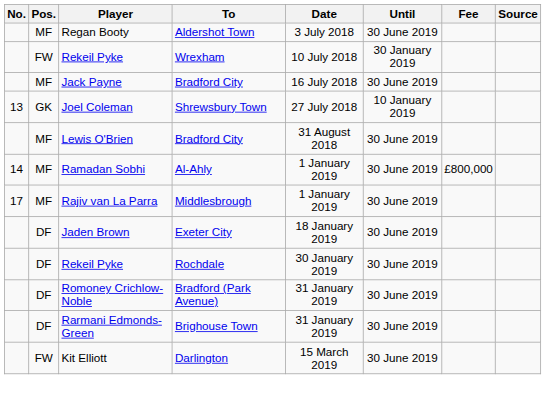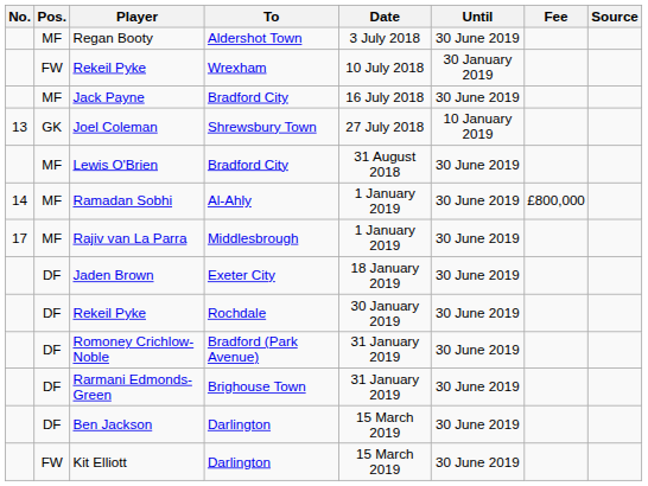 <table class="wikitable" style="text-align:center; font-size:90%; width:75%;">
 <tr>
 <th>No.</th>
 <th>Pos.</th>
 <th>Player</th>
 <th>To</th>
 <th>Date</th>
 <th>Until</th>
 <th>Fee</th>
 <th>Source</th>
 </tr>
 <tr>
 <td></td>
 <td>MF</td>
 <td align=left> Regan Booty</td>
 <td align=left> <a href='#'>Aldershot Town</a></td>
 <td>3 July 2018</td>
 <td>30 June 2019</td>
 <td></td>
 <td></td>
 </tr>
 <tr>
 <td></td>
 <td>FW</td>
 <td align=left> <a href='#'>Rekeil Pyke</a></td>
 <td align=left> <a href='#'>Wrexham</a></td>
 <td>10 July 2018</td>
 <td>30 January 2019</td>
 <td></td>
 <td></td>
 </tr>
 <tr>
 <td></td>
 <td>MF</td>
 <td align=left> <a href='#'>Jack Payne</a></td>
 <td align=left> <a href='#'>Bradford City</a></td>
 <td>16 July 2018</td>
 <td>30 June 2019</td>
 <td></td>
 <td></td>
 </tr>
 <tr>
 <td>13</td>
 <td>GK</td>
 <td align=left> <a href='#'>Joel Coleman</a></td>
 <td align=left> <a href='#'>Shrewsbury Town</a></td>
 <td>27 July 2018</td>
 <td>10 January 2019</td>
 <td></td>
 <td></td>
 </tr>
 <tr>
 <td></td>
 <td>MF</td>
 <td align=left> <a href='#'>Lewis O'Brien</a></td>
 <td align=left> <a href='#'>Bradford City</a></td>
 <td>31 August 2018</td>
 <td>30 June 2019</td>
 <td></td>
 <td></td>
 </tr>
 <tr>
 <td>14</td>
 <td>MF</td>
 <td align=left> <a href='#'>Ramadan Sobhi</a></td>
 <td align=left> <a href='#'>Al-Ahly</a></td>
 <td>1 January 2019</td>
 <td>30 June 2019</td>
 <td>£800,000</td>
 <td></td>
 </tr>
 <tr>
 <td>17</td>
 <td>MF</td>
 <td align=left> <a href='#'>Rajiv van La Parra</a></td>
 <td align=left> <a href='#'>Middlesbrough</a></td>
 <td>1 January 2019</td>
 <td>30 June 2019</td>
 <td></td>
 <td></td>
 </tr>
 <tr>
 <td></td>
 <td>DF</td>
 <td align=left> <a href='#'>Jaden Brown</a></td>
 <td align=left> <a href='#'>Exeter City</a></td>
 <td>18 January 2019</td>
 <td>30 June 2019</td>
 <td></td>
 <td></td>
 </tr>
 <tr>
 <td></td>
 <td>DF</td>
 <td align=left> <a href='#'>Rekeil Pyke</a></td>
 <td align=left> <a href='#'>Rochdale</a></td>
 <td>30 January 2019</td>
 <td>30 June 2019</td>
 <td></td>
 <td></td>
 </tr>
 <tr>
 <td></td>
 <td>DF</td>
 <td align=left> <a href='#'>Romoney Crichlow-Noble</a></td>
 <td align=left> <a href='#'>Bradford (Park Avenue)</a></td>
 <td>31 January 2019</td>
 <td>30 June 2019</td>
 <td></td>
 <td></td>
 </tr>
 <tr>
 <td></td>
 <td>DF</td>
 <td align=left> <a href='#'>Rarmani Edmonds-Green</a></td>
 <td align=left> <a href='#'>Brighouse Town</a></td>
 <td>31 January 2019</td>
 <td>30 June 2019</td>
 <td></td>
 <td></td>
 </tr>
 <tr>
 <td></td>
+<td>DF</td>
+<td align=left> <a href='#'>Ben Jackson</a></td>
+<td align=left> <a href='#'>Darlington</a></td>
+<td>15 March 2019</td>
+<td>30 June 2019</td>
+<td></td>
+<td></td>
+</tr>
+<tr>
+<td></td>
 <td>FW</td>
 <td align=left> Kit Elliott</td>
 <td align=left> <a href='#'>Darlington</a></td>
 <td>15 March 2019</td>
 <td>30 June 2019</td>
 <td></td>
 <td></td>
 </tr>
 </table>
